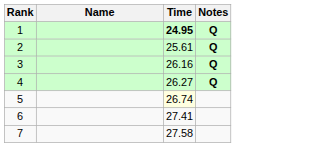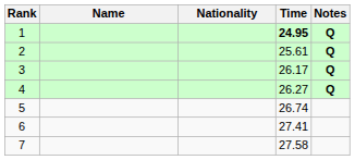 <table class="wikitable sortable" style="text-align:center">
 <tr>
 <th>Rank</th>
 <th style="width:180px">Name</th>
+<th style="width:125px">Nationality</th>
 <th>Time</th>
 <th>Notes</th>
 </tr>
 <tr style="background:#cfc;">
 <td>1</td>
+<td style="text-align:left;"></td>
 <td style="text-align:left;"></td>
 <td><strong>24.95</strong></td>
 <td><strong>Q</strong></td>
 </tr>
 <tr style="background:#cfc;">
 <td>2</td>
 <td style="text-align:left;"></td>
+<td style="text-align:left;"></td>
 <td>25.61</td>
 <td><strong>Q</strong></td>
 </tr>
 <tr style="background:#cfc;">
 <td>3</td>
 <td style="text-align:left;"></td>
-<td>26.16</td>
+<td style="text-align:left;"></td>
+<td>26.17</td>
 <td><strong>Q</strong></td>
 </tr>
 <tr style="background:#cfc;">
 <td>4</td>
+<td style="text-align:left;"></td>
 <td style="text-align:left;"></td>
 <td>26.27</td>
 <td><strong>Q</strong></td>
 </tr>
 <tr>
 <td>5</td>
 <td style="text-align:left;"></td>
-<td style="background: lightyellow;">26.74</td>
+<td style="text-align:left;"></td>
+<td>26.74</td>
 <td></td>
 </tr>
 <tr>
 <td>6</td>
+<td style="text-align:left;"></td>
 <td style="text-align:left;"></td>
 <td>27.41</td>
 <td></td>
 </tr>
 <tr>
 <td>7</td>
 <td style="text-align:left;"></td>
+<td style="text-align:left;"></td>
 <td>27.58</td>
 <td></td>
 </tr>
 </table>
